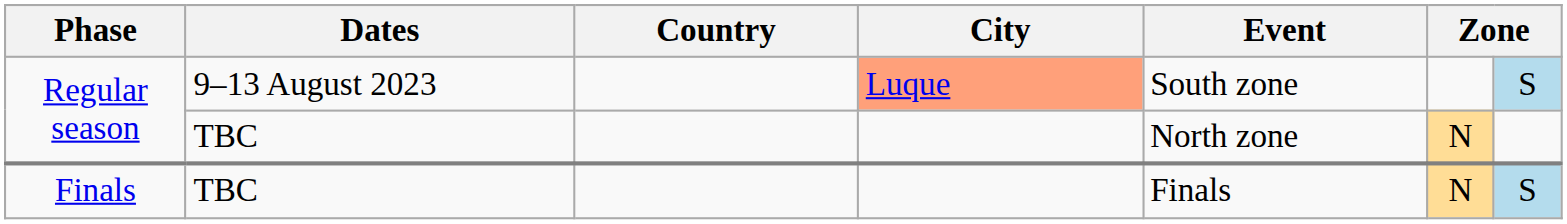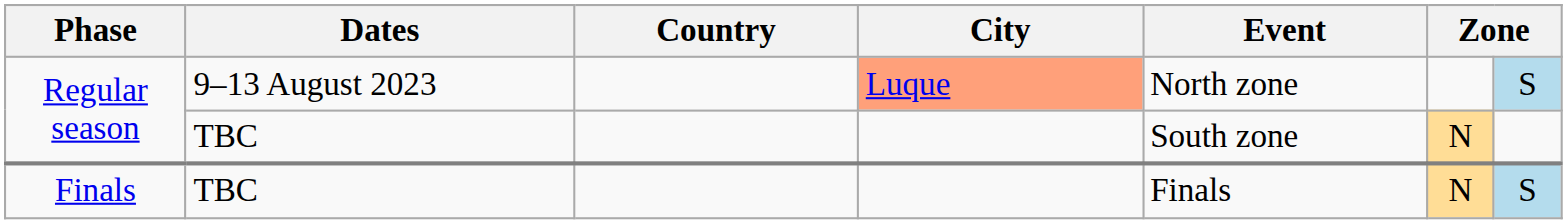 <table class="wikitable">
 <tr>
 <th width=80>Phase</th>
 <th width="180">Dates</th>
 <th width="130">Country</th>
 <th width="130">City</th>
 <th width="130">Event</th>
 <th colspan=2 width=50>Zone</th>
 </tr>
 <tr>
 <td style="border-bottom: 2px solid grey" rowspan=2 align=center><a href='#'>Regular<br>season</a></td>
 <td>9–13 August 2023</td>
 <td></td>
 <td style="background: lightsalmon;"><a href='#'>Luque</a></td>
-<td>South zone</td>
+<td>North zone</td>
 <td></td>
 <td bgcolor=#b4dced align=center width=25>S</td>
 </tr>
 <tr style="border-bottom: 2px solid grey">
 <td>TBC</td>
 <td></td>
 <td></td>
-<td>North zone</td>
+<td>South zone</td>
 <td bgcolor=#ffdd96 align=center width=25>N</td>
 <td></td>
 </tr>
 <tr>
 <td align=center><a href='#'>Finals</a></td>
 <td>TBC</td>
 <td></td>
 <td></td>
 <td>Finals</td>
 <td bgcolor=#ffdd96 align=center>N</td>
 <td bgcolor=#b4dced align=center>S</td>
 </tr>
 </table>
